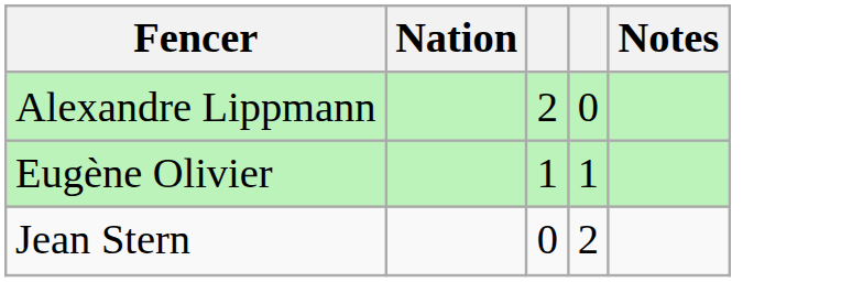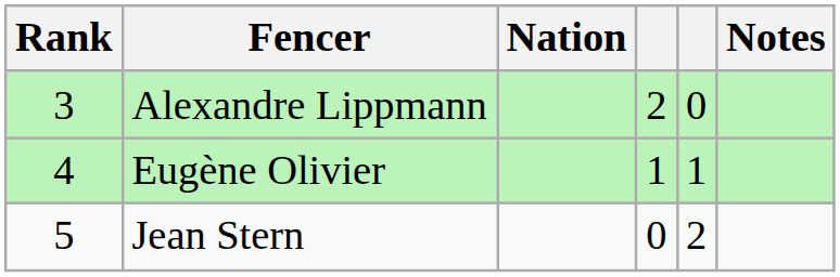 <table class="wikitable sortable" style="text-align:center">
 <tr>
+<th>Rank</th>
 <th>Fencer</th>
 <th>Nation</th>
 <th></th>
 <th></th>
 <th>Notes</th>
 </tr>
 <tr bgcolor=bbf3bb>
+<td>3</td>
 <td align=left>Alexandre Lippmann</td>
 <td align=left></td>
 <td>2</td>
 <td>0</td>
 <td></td>
 </tr>
 <tr bgcolor=bbf3bb>
+<td>4</td>
 <td align=left>Eugène Olivier</td>
 <td align=left></td>
 <td>1</td>
 <td>1</td>
 <td></td>
 </tr>
 <tr>
+<td>5</td>
 <td align=left>Jean Stern</td>
 <td align=left></td>
 <td>0</td>
 <td>2</td>
 <td></td>
 </tr>
 </table>
